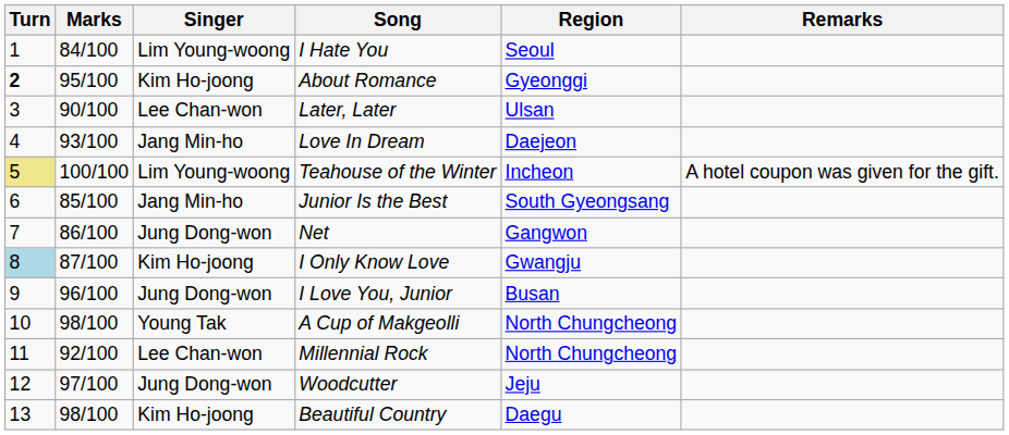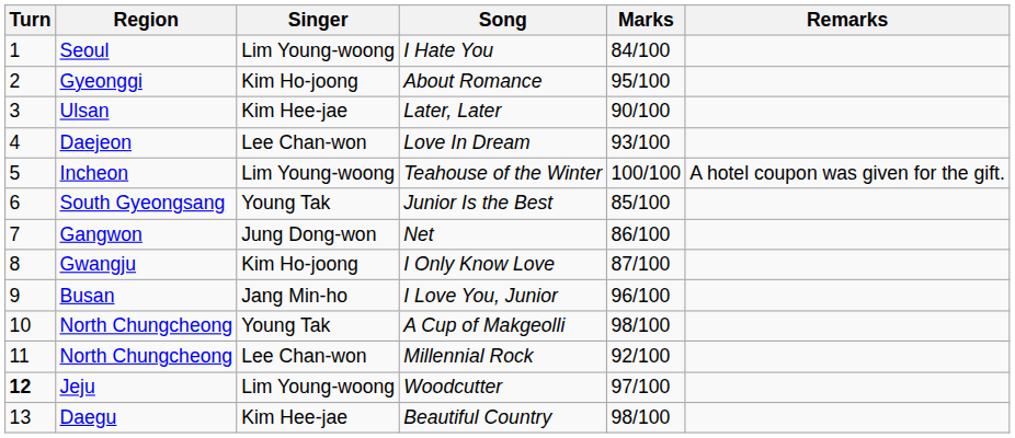 <table class="wikitable collapsible collapsed">
 <tr>
 <th>Turn</th>
-<th>Marks</th>
+<th>Region</th>
 <th>Singer</th>
 <th>Song</th>
-<th>Region</th>
+<th>Marks</th>
 <th>Remarks</th>
 </tr>
 <tr>
 <td>1</td>
-<td>84/100</td>
+<td><a href='#'>Seoul</a></td>
 <td>Lim Young-woong</td>
 <td><em>I Hate You</em></td>
-<td><a href='#'>Seoul</a></td>
+<td>84/100</td>
 <td></td>
 </tr>
 <tr>
-<td><strong>2</strong></td>
-<td>95/100</td>
+<td>2</td>
+<td><a href='#'>Gyeonggi</a></td>
 <td>Kim Ho-joong</td>
 <td><em>About Romance</em></td>
-<td><a href='#'>Gyeonggi</a></td>
+<td>95/100</td>
 <td></td>
 </tr>
 <tr>
 <td>3</td>
+<td><a href='#'>Ulsan</a></td>
+<td>Kim Hee-jae</td>
+<td><em>Later, Later</em></td>
 <td>90/100</td>
-<td>Lee Chan-won</td>
-<td><em>Later, Later</em></td>
-<td><a href='#'>Ulsan</a></td>
 <td></td>
 </tr>
 <tr>
 <td>4</td>
+<td><a href='#'>Daejeon</a></td>
+<td>Lee Chan-won</td>
+<td><em>Love In Dream</em></td>
 <td>93/100</td>
-<td>Jang Min-ho</td>
-<td><em>Love In Dream</em></td>
-<td><a href='#'>Daejeon</a></td>
 <td></td>
 </tr>
 <tr>
-<td style="background: khaki;">5</td>
-<td>100/100</td>
+<td>5</td>
+<td><a href='#'>Incheon</a></td>
 <td>Lim Young-woong</td>
 <td><em>Teahouse of the Winter</em></td>
-<td><a href='#'>Incheon</a></td>
+<td>100/100</td>
 <td>A hotel coupon was given for the gift.</td>
 </tr>
 <tr>
 <td>6</td>
+<td><a href='#'>South Gyeongsang</a></td>
+<td>Young Tak</td>
+<td><em>Junior Is the Best</em></td>
 <td>85/100</td>
-<td>Jang Min-ho</td>
-<td><em>Junior Is the Best</em></td>
-<td><a href='#'>South Gyeongsang</a></td>
 <td></td>
 </tr>
 <tr>
 <td>7</td>
-<td>86/100</td>
+<td><a href='#'>Gangwon</a></td>
 <td>Jung Dong-won</td>
 <td><em>Net</em></td>
-<td><a href='#'>Gangwon</a></td>
+<td>86/100</td>
 <td></td>
 </tr>
 <tr>
-<td style="background: lightblue;">8</td>
-<td>87/100</td>
+<td>8</td>
+<td><a href='#'>Gwangju</a></td>
 <td>Kim Ho-joong</td>
 <td><em>I Only Know Love</em></td>
-<td><a href='#'>Gwangju</a></td>
+<td>87/100</td>
 <td></td>
 </tr>
 <tr>
 <td>9</td>
+<td><a href='#'>Busan</a></td>
+<td>Jang Min-ho</td>
+<td><em>I Love You, Junior</em></td>
 <td>96/100</td>
-<td>Jung Dong-won</td>
-<td><em>I Love You, Junior</em></td>
-<td><a href='#'>Busan</a></td>
 <td></td>
 </tr>
 <tr>
 <td>10</td>
-<td>98/100</td>
+<td><a href='#'>North Chungcheong</a></td>
 <td>Young Tak</td>
 <td><em>A Cup of Makgeolli</em></td>
-<td><a href='#'>North Chungcheong</a></td>
+<td>98/100</td>
 <td></td>
 </tr>
 <tr>
 <td>11</td>
-<td>92/100</td>
+<td><a href='#'>North Chungcheong</a></td>
 <td>Lee Chan-won</td>
 <td><em>Millennial Rock</em></td>
-<td><a href='#'>North Chungcheong</a></td>
+<td>92/100</td>
 <td></td>
 </tr>
 <tr>
-<td>12</td>
+<td><strong>12</strong></td>
+<td><a href='#'>Jeju</a></td>
+<td>Lim Young-woong</td>
+<td><em>Woodcutter</em></td>
 <td>97/100</td>
-<td>Jung Dong-won</td>
-<td><em>Woodcutter</em></td>
-<td><a href='#'>Jeju</a></td>
 <td></td>
 </tr>
 <tr>
 <td>13</td>
+<td><a href='#'>Daegu</a></td>
+<td>Kim Hee-jae</td>
+<td><em>Beautiful Country</em></td>
 <td>98/100</td>
-<td>Kim Ho-joong</td>
-<td><em>Beautiful Country</em></td>
-<td><a href='#'>Daegu</a></td>
 <td></td>
 </tr>
 </table>
